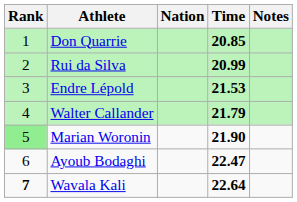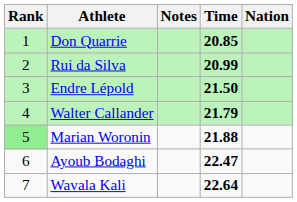 <table class="wikitable sortable" style="text-align:center">
 <tr>
 <th>Rank</th>
 <th>Athlete</th>
+<th>Notes</th>
+<th>Time</th>
 <th>Nation</th>
-<th>Time</th>
-<th>Notes</th>
 </tr>
 <tr style="background:#bbf3bb;">
 <td>1</td>
 <td align=left><a href='#'>Don Quarrie</a></td>
+<td></td>
+<td><strong>20.85</strong></td>
 <td align=left></td>
-<td><strong>20.85</strong></td>
-<td></td>
 </tr>
 <tr style="background:#bbf3bb;">
 <td>2</td>
 <td align=left><a href='#'>Rui da Silva</a></td>
+<td></td>
+<td><strong>20.99</strong></td>
 <td align=left></td>
-<td><strong>20.99</strong></td>
-<td></td>
 </tr>
 <tr style="background:#bbf3bb;">
 <td>3</td>
 <td align=left><a href='#'>Endre Lépold</a></td>
+<td></td>
+<td><strong>21.50</strong></td>
 <td align=left></td>
-<td><strong>21.53</strong></td>
-<td></td>
 </tr>
 <tr style="background:#bbf3bb;">
 <td>4</td>
 <td align=left><a href='#'>Walter Callander</a></td>
+<td></td>
+<td><strong>21.79</strong></td>
 <td align=left></td>
-<td><strong>21.79</strong></td>
-<td></td>
 </tr>
 <tr>
 <td style="background: lightgreen;">5</td>
 <td align=left><a href='#'>Marian Woronin</a></td>
+<td></td>
+<td><strong>21.88</strong></td>
 <td align=left></td>
-<td><strong>21.90</strong></td>
-<td></td>
 </tr>
 <tr>
 <td>6</td>
 <td align=left><a href='#'>Ayoub Bodaghi</a></td>
+<td></td>
+<td><strong>22.47</strong></td>
 <td align=left></td>
-<td><strong>22.47</strong></td>
-<td></td>
 </tr>
 <tr>
-<td><strong>7</strong></td>
+<td>7</td>
 <td align=left><a href='#'>Wavala Kali</a></td>
+<td></td>
+<td><strong>22.64</strong></td>
 <td align=left></td>
-<td><strong>22.64</strong></td>
-<td></td>
 </tr>
 </table>
